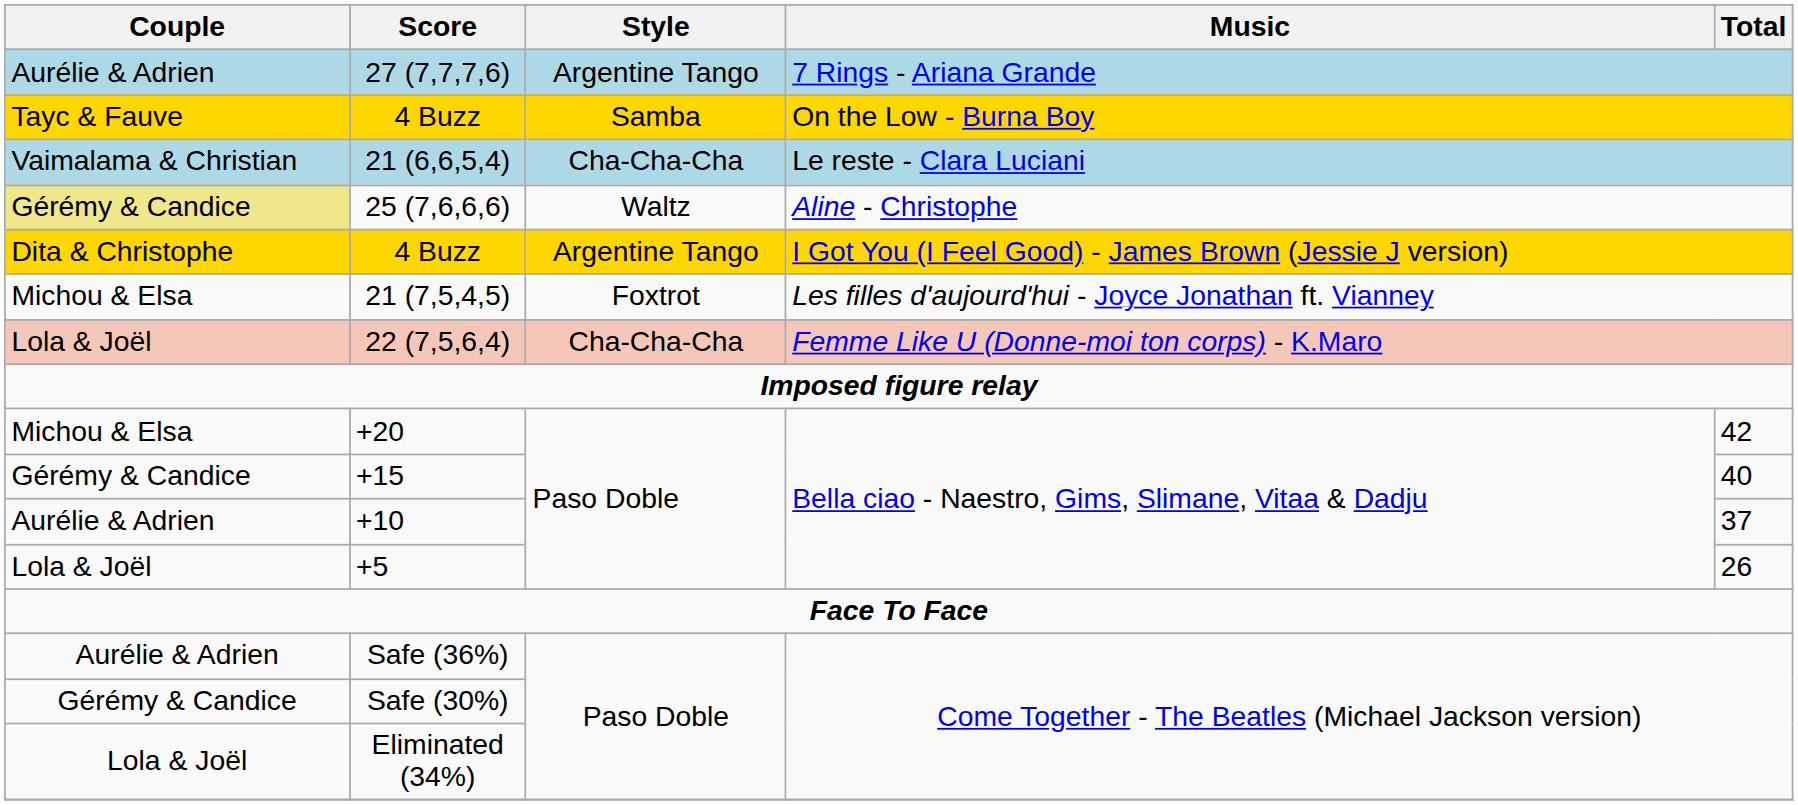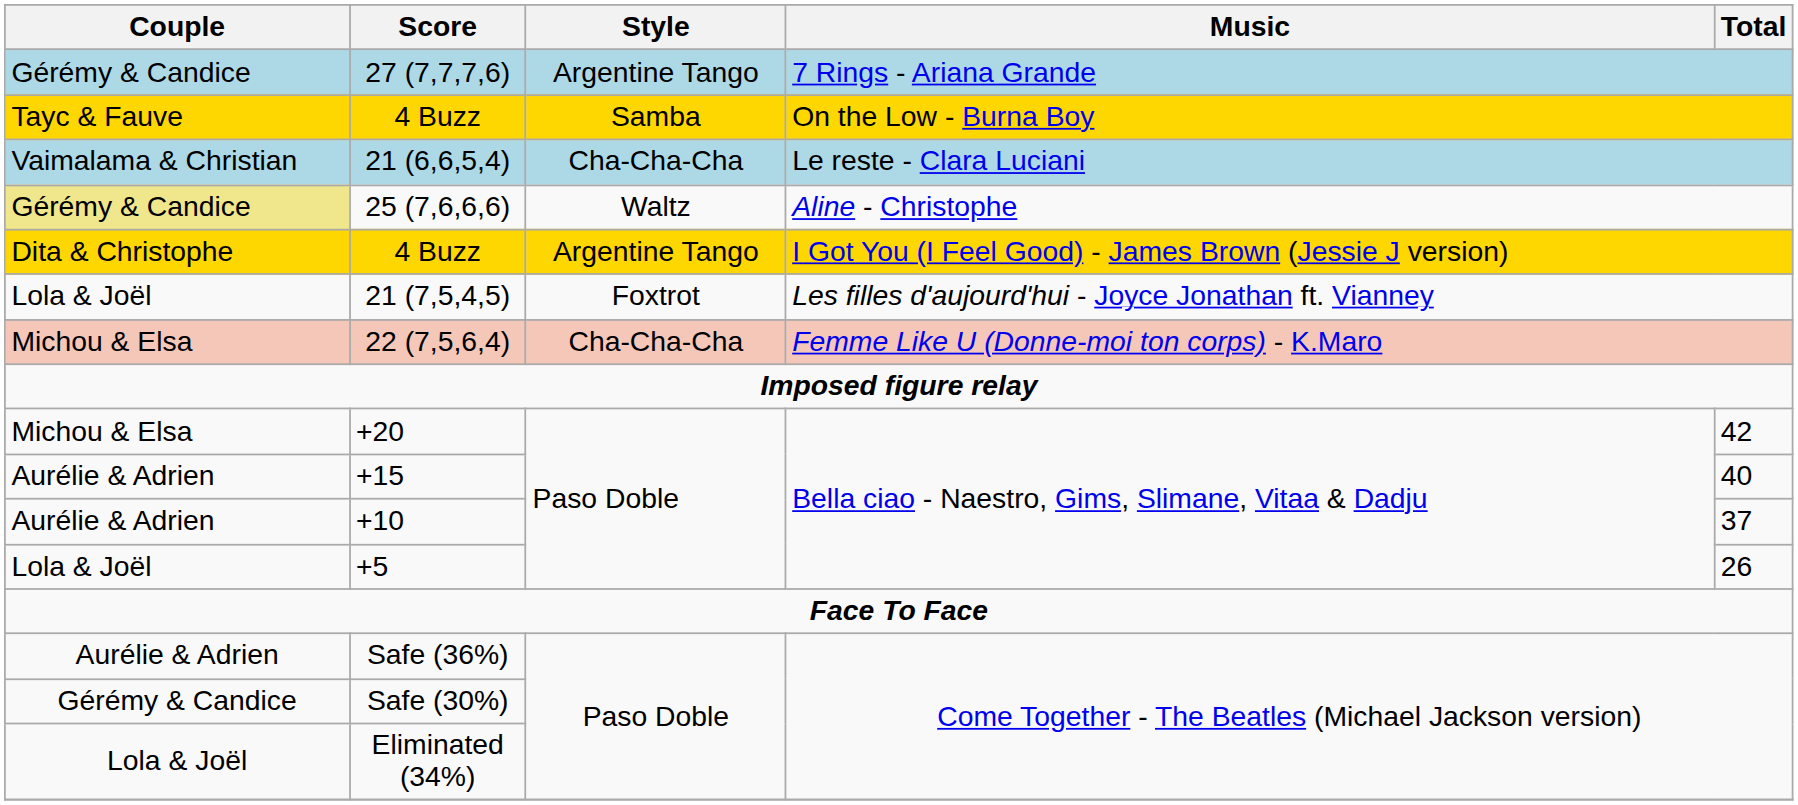 <table class="wikitable" style="width:80%;">
 <tr>
 <th style="width:20%;">Couple</th>
 <th style="width:10%;">Score</th>
 <th style="width:15%;">Style</th>
 <th style="width:60%;">Music</th>
 <th style="width:60%;">Total</th>
 </tr>
 <tr style="background:lightblue;">
-<td>Aurélie & Adrien</td>
+<td>Gérémy & Candice</td>
 <td style="text-align:center;">27 (7,7,7,6)</td>
 <td style="text-align:center;">Argentine Tango</td>
 <td colspan=2><a href='#'>7 Rings</a> - <a href='#'>Ariana Grande</a></td>
 </tr>
 <tr style="background:gold;">
 <td>Tayc & Fauve</td>
 <td style="text-align:center;">4 Buzz</td>
 <td style="text-align:center;">Samba</td>
 <td colspan=2>On the Low - <a href='#'>Burna Boy</a></td>
 </tr>
 <tr style="background:lightblue;">
 <td>Vaimalama & Christian</td>
 <td style="text-align:center;">21 (6,6,5,4)</td>
 <td style="text-align:center;">Cha-Cha-Cha</td>
 <td colspan=2>Le reste - <a href='#'>Clara Luciani</a></td>
 </tr>
 <tr>
 <td style="background: khaki;">Gérémy & Candice</td>
 <td style="text-align:center;">25 (7,6,6,6)</td>
 <td style="text-align:center;">Waltz</td>
 <td colspan=2><em><a href='#'>Aline</a></em> - <a href='#'>Christophe</a></td>
 </tr>
 <tr style="background:gold;">
 <td>Dita & Christophe</td>
 <td style="text-align:center;">4 Buzz</td>
 <td style="text-align:center;">Argentine Tango</td>
 <td colspan=2><a href='#'>I Got You (I Feel Good)</a> - <a href='#'>James Brown</a> (<a href='#'>Jessie J</a> version)</td>
 </tr>
 <tr>
-<td>Michou & Elsa</td>
+<td>Lola & Joël</td>
 <td style="text-align:center;">21 (7,5,4,5)</td>
 <td style="text-align:center;">Foxtrot</td>
 <td colspan=2><em>Les filles d'aujourd'hui</em> - <a href='#'>Joyce Jonathan</a> ft. <a href='#'>Vianney</a></td>
 </tr>
 <tr style="background:#f4c7b8;">
-<td>Lola & Joël</td>
+<td>Michou & Elsa</td>
 <td style="text-align:center;">22 (7,5,6,4)</td>
 <td style="text-align:center;">Cha-Cha-Cha</td>
 <td colspan=2><em><a href='#'>Femme Like U (Donne-moi ton corps)</a></em> - <a href='#'>K.Maro</a></td>
 </tr>
 <tr>
 <td colspan=5 style="text-align:center;"><strong><em>Imposed figure relay</em></strong></td>
 </tr>
 <tr style="text-align:left;">
 <td>Michou & Elsa</td>
 <td>+20</td>
 <td rowspan=4>Paso Doble</td>
 <td rowspan=4><a href='#'>Bella ciao</a> - Naestro, <a href='#'>Gims</a>, <a href='#'>Slimane</a>, <a href='#'>Vitaa</a> & <a href='#'>Dadju</a></td>
 <td>42</td>
 </tr>
 <tr style="text-align:left;">
-<td>Gérémy & Candice</td>
+<td>Aurélie & Adrien</td>
 <td>+15</td>
 <td>40</td>
 </tr>
 <tr style="text-align:left;">
 <td>Aurélie & Adrien</td>
 <td>+10</td>
 <td>37</td>
 </tr>
 <tr style="text-align:left;">
 <td>Lola & Joël</td>
 <td>+5</td>
 <td>26</td>
 </tr>
 <tr>
 <td colspan=5 style="text-align:center;"><strong><em>Face To Face</em></strong></td>
 </tr>
 <tr style="text-align:center;">
 <td>Aurélie & Adrien</td>
 <td>Safe (36%)</td>
 <td rowspan=3>Paso Doble</td>
 <td rowspan=3 colspan=2><a href='#'>Come Together</a> - <a href='#'>The Beatles</a> (Michael Jackson version)</td>
 </tr>
 <tr style="text-align:center;">
 <td>Gérémy & Candice</td>
 <td>Safe (30%)</td>
 </tr>
 <tr style="text-align:center;">
 <td>Lola & Joël</td>
 <td>Eliminated (34%)</td>
 </tr>
 <tr>
 </tr>
 </table>
